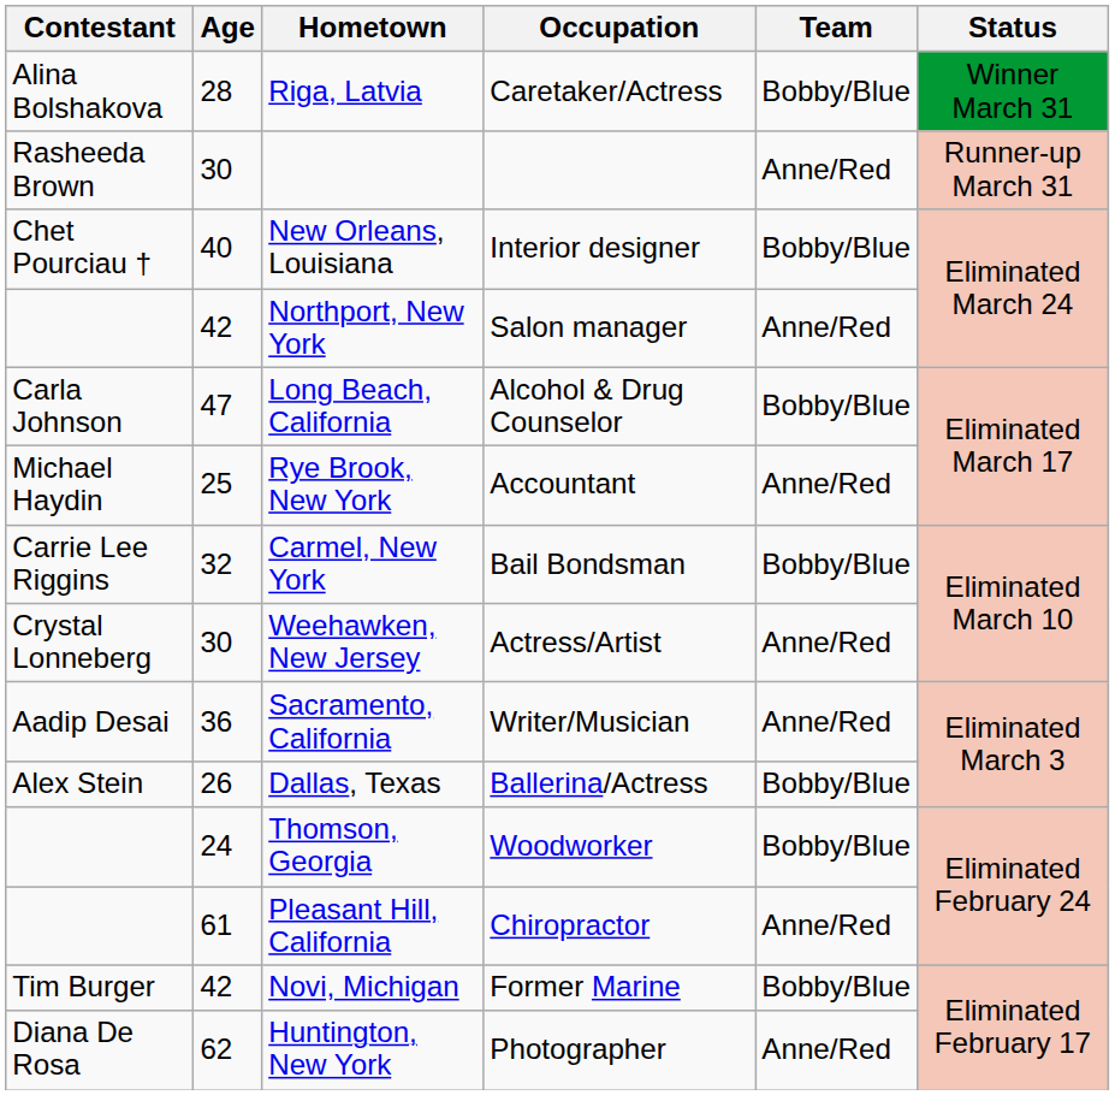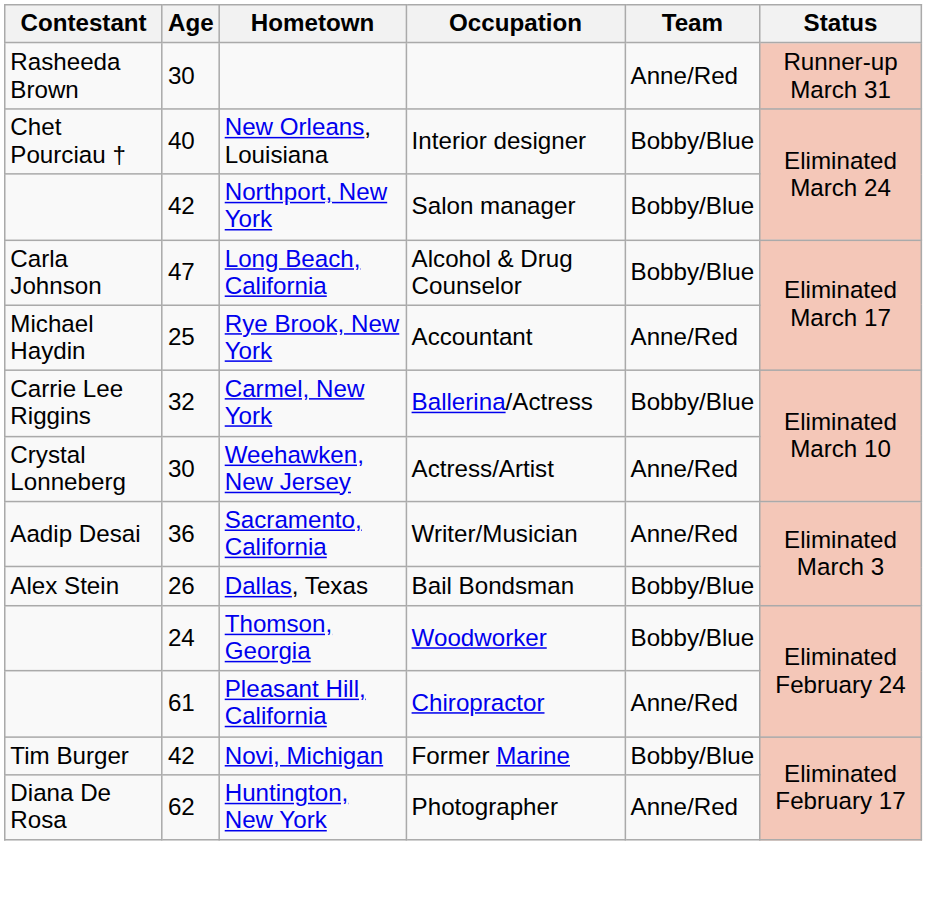 <table class="wikitable"  style="border-collapse:collapse;">
 <tr>
 <th>Contestant</th>
 <th>Age</th>
 <th>Hometown</th>
 <th>Occupation</th>
 <th>Team</th>
 <th>Status</th>
-</tr>
-<tr>
-<td>Alina Bolshakova</td>
-<td>28</td>
-<td><a href='#'>Riga, Latvia</a></td>
-<td>Caretaker/Actress</td>
-<td>Bobby/Blue</td>
-<td style="background:#093; text-align:center;"><span>Winner March 31</span></td>
 </tr>
 <tr>
 <td>Rasheeda Brown</td>
 <td>30</td>
 <td></td>
 <td></td>
 <td>Anne/Red</td>
 <td style="background:#f4c7b8; text-align:center;">Runner-up March 31</td>
 </tr>
 <tr>
 <td>Chet Pourciau †</td>
 <td>40</td>
 <td><a href='#'>New Orleans</a>, Louisiana</td>
 <td>Interior designer</td>
 <td>Bobby/Blue</td>
 <td rowspan=2 style="background:#f4c7b8; text-align:center;">Eliminated March 24</td>
 </tr>
 <tr>
 <td></td>
 <td>42</td>
 <td><a href='#'>Northport, New York</a></td>
 <td>Salon manager</td>
-<td>Anne/Red</td>
+<td>Bobby/Blue</td>
 </tr>
 <tr>
 <td>Carla Johnson</td>
 <td>47</td>
 <td><a href='#'>Long Beach, California</a></td>
 <td>Alcohol & Drug Counselor</td>
 <td>Bobby/Blue</td>
 <td rowspan=2 style="background:#f4c7b8; text-align:center;">Eliminated March 17</td>
 </tr>
 <tr>
 <td>Michael Haydin</td>
 <td>25</td>
 <td><a href='#'>Rye Brook, New York</a></td>
 <td>Accountant</td>
 <td>Anne/Red</td>
 </tr>
 <tr>
 <td>Carrie Lee Riggins</td>
 <td>32</td>
 <td><a href='#'>Carmel, New York</a></td>
-<td>Bail Bondsman</td>
+<td><a href='#'>Ballerina</a>/Actress</td>
 <td>Bobby/Blue</td>
 <td rowspan=2 style="background:#f4c7b8; text-align:center;">Eliminated March 10</td>
 </tr>
 <tr>
 <td>Crystal Lonneberg</td>
 <td>30</td>
 <td><a href='#'>Weehawken, New Jersey</a></td>
 <td>Actress/Artist</td>
 <td>Anne/Red</td>
 </tr>
 <tr>
 <td>Aadip Desai</td>
 <td>36</td>
 <td><a href='#'>Sacramento, California</a></td>
 <td>Writer/Musician</td>
 <td>Anne/Red</td>
 <td rowspan=2 style="background:#f4c7b8; text-align:center;">Eliminated March 3</td>
 </tr>
 <tr>
 <td>Alex Stein</td>
 <td>26</td>
 <td><a href='#'>Dallas</a>, Texas</td>
-<td><a href='#'>Ballerina</a>/Actress</td>
+<td>Bail Bondsman</td>
 <td>Bobby/Blue</td>
 </tr>
 <tr>
 <td></td>
 <td>24</td>
 <td><a href='#'>Thomson, Georgia</a></td>
 <td><a href='#'>Woodworker</a></td>
 <td>Bobby/Blue</td>
 <td rowspan=2 style="background:#f4c7b8; text-align:center;">Eliminated February 24</td>
 </tr>
 <tr>
 <td></td>
 <td>61</td>
 <td><a href='#'>Pleasant Hill, California</a></td>
 <td><a href='#'>Chiropractor</a></td>
 <td>Anne/Red</td>
 </tr>
 <tr>
 <td>Tim Burger</td>
 <td>42</td>
 <td><a href='#'>Novi, Michigan</a></td>
 <td>Former <a href='#'>Marine</a></td>
 <td>Bobby/Blue</td>
 <td rowspan=2 style="background:#f4c7b8; text-align:center;">Eliminated February 17</td>
 </tr>
 <tr>
 <td>Diana De Rosa</td>
 <td>62</td>
 <td><a href='#'>Huntington, New York</a></td>
 <td>Photographer</td>
 <td>Anne/Red</td>
 </tr>
 </table>
